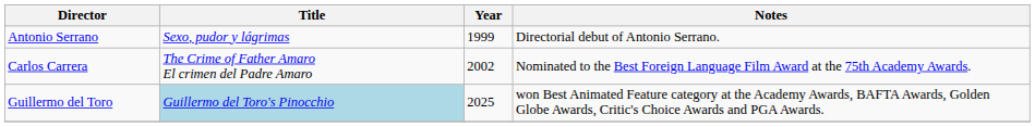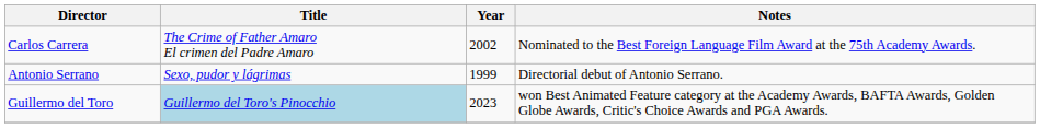 <table class="wikitable sortable">
 <tr>
 <th style="width:175px;">Director</th>
 <th style="width:350px;">Title</th>
 <th style="width: 50px;">Year</th>
 <th style="width:600px;">Notes</th>
 </tr>
 <tr>
+<td><a href='#'>Carlos Carrera</a></td>
+<td><em><a href='#'>The Crime of Father Amaro</a></em> <br> <em>El crimen del Padre Amaro</em></td>
+<td>2002</td>
+<td>Nominated to the <a href='#'>Best Foreign Language Film Award</a> at the <a href='#'>75th Academy Awards</a>.</td>
+</tr>
+<tr>
 <td><a href='#'>Antonio Serrano</a></td>
 <td><em><a href='#'>Sexo, pudor y lágrimas</a></em></td>
 <td>1999</td>
 <td>Directorial debut of Antonio Serrano.</td>
 </tr>
 <tr>
-<td><a href='#'>Carlos Carrera</a></td>
-<td><em><a href='#'>The Crime of Father Amaro</a></em> <br> <em>El crimen del Padre Amaro</em></td>
-<td>2002</td>
-<td>Nominated to the <a href='#'>Best Foreign Language Film Award</a> at the <a href='#'>75th Academy Awards</a>.</td>
-</tr>
-<tr>
 <td><a href='#'>Guillermo del Toro</a></td>
 <td style="background: lightblue;"><em><a href='#'>Guillermo del Toro's Pinocchio</a></em></td>
-<td>2025</td>
+<td>2023</td>
 <td>won Best Animated Feature category at the Academy Awards, BAFTA Awards, Golden Globe Awards, Critic's Choice Awards and PGA Awards.</td>
 </tr>
 <tr>
 </tr>
 </table>
